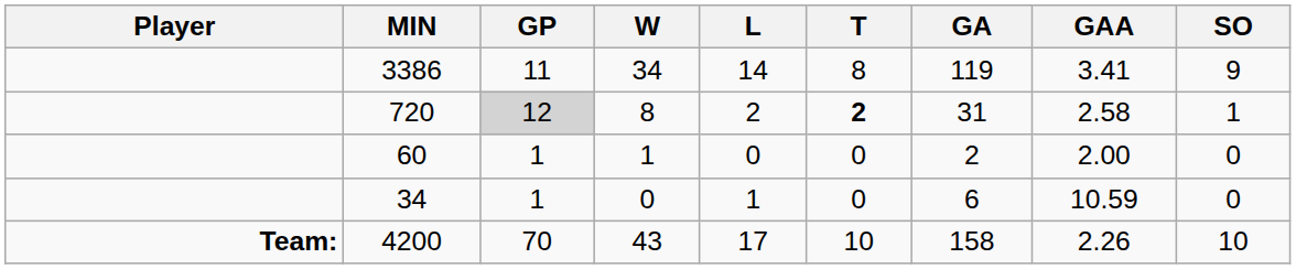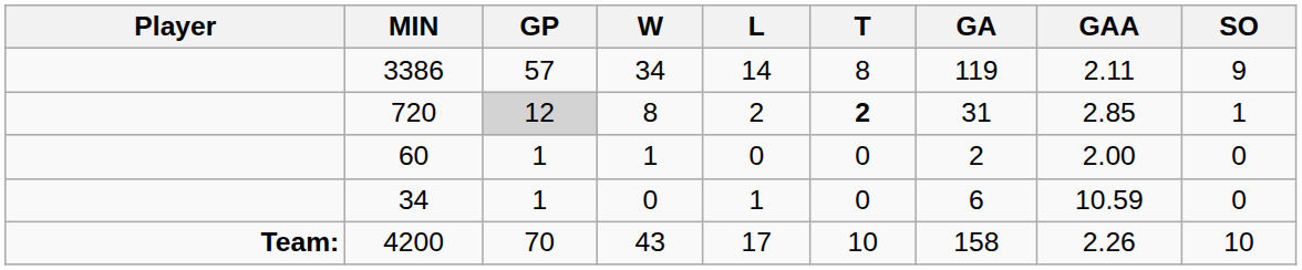 <table class="wikitable sortable" width="60%">
 <tr>
 <th bgcolor="#DDDDFF" width="10%">Player</th>
 <th width="3%" bgcolor="#DDDDFF" title="Minutes played">MIN</th>
 <th width="3%" bgcolor="#DDDDFF" title="Games played in">GP</th>
 <th width="3%" bgcolor="#DDDDFF" title="Games played in">W</th>
 <th width="3%" bgcolor="#DDDDFF"title="Games played in">L</th>
 <th width="3%" bgcolor="#DDDDFF" title="Ties">T</th>
 <th width="3%" bgcolor="#DDDDFF" title="Goals against">GA</th>
 <th width="3%" bgcolor="#DDDDFF" title="Goals against average">GAA</th>
 <th width="3%" bgcolor="#DDDDFF"title="Shut-outs">SO</th>
 </tr>
 <tr align="center">
 <td align="right"></td>
 <td>3386</td>
-<td>11</td>
+<td>57</td>
 <td>34</td>
 <td>14</td>
 <td>8</td>
 <td>119</td>
-<td>3.41</td>
+<td>2.11</td>
 <td>9</td>
 </tr>
 <tr align="center">
 <td align="right"></td>
 <td>720</td>
 <td style="background: lightgrey;">12</td>
 <td>8</td>
 <td>2</td>
 <td><strong>2</strong></td>
 <td>31</td>
-<td>2.58</td>
+<td>2.85</td>
 <td>1</td>
 </tr>
 <tr align="center">
 <td align="right"></td>
 <td>60</td>
 <td>1</td>
 <td>1</td>
 <td>0</td>
 <td>0</td>
 <td>2</td>
 <td>2.00</td>
 <td>0</td>
 </tr>
 <tr align="center">
 <td align="right"></td>
 <td>34</td>
 <td>1</td>
 <td>0</td>
 <td>1</td>
 <td>0</td>
 <td>6</td>
 <td>10.59</td>
 <td>0</td>
 </tr>
 <tr align="center">
 <td align="right"><strong>Team:</strong></td>
 <td>4200</td>
 <td>70</td>
 <td>43</td>
 <td>17</td>
 <td>10</td>
 <td>158</td>
 <td>2.26</td>
 <td>10</td>
 </tr>
 </table>
